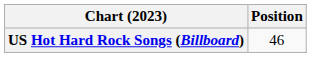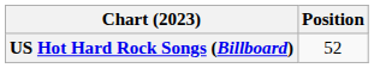 <table class="wikitable sortable plainrowheaders" style="text-align:center">
 <tr>
 <th scope="col">Chart (2023)</th>
 <th scope="col">Position</th>
 </tr>
 <tr>
 <th scope="row">US <a href='#'>Hot Hard Rock Songs</a> (<em><a href='#'>Billboard</a></em>)</th>
-<td>46</td>
+<td>52</td>
 </tr>
 </table>
